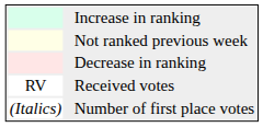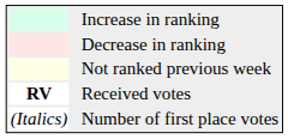 <table style="border:1px solid black; float:right; background:#eeeeee;">
 <tr>
 <td style="background:#D8FFEB; width:20px;"></td>
 <td> </td>
 <td>Increase in ranking</td>
 </tr>
 <tr>
+<td style="background:#FFE6E6; width:20px;"></td>
+<td> </td>
+<td>Decrease in ranking</td>
+</tr>
+<tr>
 <td style="background:#FFFFE6; width:20px;"></td>
 <td> </td>
 <td>Not ranked previous week</td>
 </tr>
 <tr>
-<td style="background:#FFE6E6; width:20px;"></td>
-<td> </td>
-<td>Decrease in ranking</td>
-</tr>
-<tr>
-<td align="center" style="background:#FFFFFF; width:20px;">RV</td>
+<td align="center" style="background:#FFFFFF; width:20px;"><strong>RV</strong></td>
 <td> </td>
 <td>Received votes</td>
 </tr>
 <tr>
 <td style="background:#FFFFFF; width:20px;"><em>(Italics)</em></td>
 <td> </td>
 <td>Number of first place votes</td>
 </tr>
 </table>
